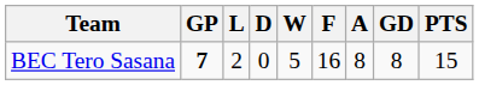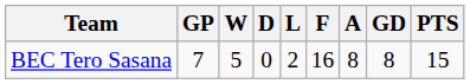 <table class="wikitable" style="text-align:center;">
 <tr>
 <th>Team</th>
 <th>GP</th>
+<th>W</th>
+<th>D</th>
 <th>L</th>
-<th>D</th>
-<th>W</th>
 <th>F</th>
 <th>A</th>
 <th>GD</th>
 <th>PTS</th>
 </tr>
 <tr style="">
 <td><a href='#'>BEC Tero Sasana</a></td>
-<td><strong>7</strong></td>
+<td>7</td>
+<td>5</td>
+<td>0</td>
 <td>2</td>
-<td>0</td>
-<td>5</td>
 <td>16</td>
 <td>8</td>
 <td>8</td>
 <td>15</td>
 </tr>
 </table>
